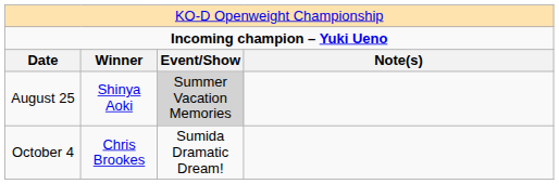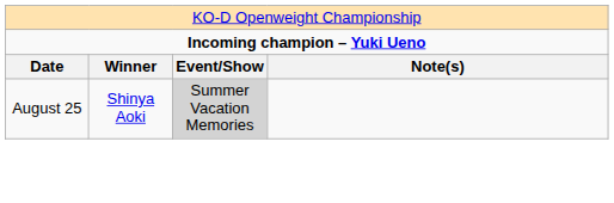 <table class="wikitable" style="text-align:center; width:100%;">
 <tr style="background:#ffe3af;">
 <td colspan="4" style="text-align: center;"><a href='#'>KO-D Openweight Championship</a></td>
 </tr>
 <tr>
 <td colspan="4" style="text-align: center;"><strong>Incoming champion – <a href='#'>Yuki Ueno</a></strong></td>
 </tr>
 <tr>
 <th width=14%>Date</th>
 <th width=14%>Winner</th>
 <th width=14%>Event/Show</th>
 <th width=58%>Note(s)</th>
 </tr>
 <tr>
 <td>August 25</td>
 <td><a href='#'>Shinya Aoki</a></td>
 <td style="background: lightgrey;">Summer Vacation Memories</td>
 </tr>
-<tr>
-<td>October 4</td>
-<td><a href='#'>Chris Brookes</a></td>
-<td>Sumida Dramatic Dream!</td>
-<td></td>
-</tr>
 </table>
